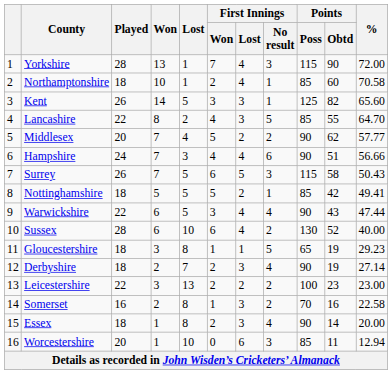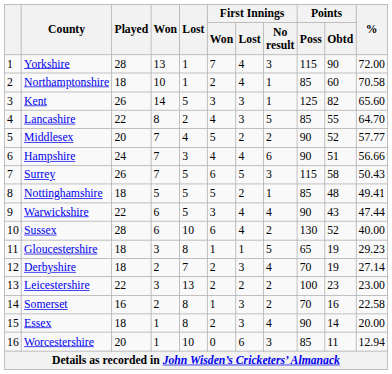 <table class="wikitable sortable">
 <tr>
 <th rowspan="2"></th>
 <th rowspan="2">County</th>
 <th rowspan="2">Played</th>
 <th rowspan="2">Won</th>
 <th rowspan="2">Lost</th>
 <th colspan="3">First Innings</th>
 <th colspan="2">Points</th>
 <th rowspan="2">%</th>
 </tr>
 <tr>
 <th>Won</th>
 <th>Lost</th>
 <th>No<br>result</th>
 <th>Poss</th>
 <th>Obtd</th>
 </tr>
 <tr>
 <td>1</td>
 <td><a href='#'>Yorkshire</a></td>
 <td>28</td>
 <td>13</td>
 <td>1</td>
 <td>7</td>
 <td>4</td>
 <td>3</td>
 <td>115</td>
 <td>90</td>
 <td>72.00</td>
 </tr>
 <tr>
 <td>2</td>
 <td><a href='#'>Northamptonshire</a></td>
 <td>18</td>
 <td>10</td>
 <td>1</td>
 <td>2</td>
 <td>4</td>
 <td>1</td>
 <td>85</td>
 <td>60</td>
 <td>70.58</td>
 </tr>
 <tr>
 <td>3</td>
 <td><a href='#'>Kent</a></td>
 <td>26</td>
 <td>14</td>
 <td>5</td>
 <td>3</td>
 <td>3</td>
 <td>1</td>
 <td>125</td>
 <td>82</td>
 <td>65.60</td>
 </tr>
 <tr>
 <td>4</td>
 <td><a href='#'>Lancashire</a></td>
 <td>22</td>
 <td>8</td>
 <td>2</td>
 <td>4</td>
 <td>3</td>
 <td>5</td>
 <td>85</td>
 <td>55</td>
 <td>64.70</td>
 </tr>
 <tr>
 <td>5</td>
 <td><a href='#'>Middlesex</a></td>
 <td>20</td>
 <td>7</td>
 <td>4</td>
 <td>5</td>
 <td>2</td>
 <td>2</td>
 <td>90</td>
-<td>62</td>
+<td>52</td>
 <td>57.77</td>
 </tr>
 <tr>
 <td>6</td>
 <td><a href='#'>Hampshire</a></td>
 <td>24</td>
 <td>7</td>
 <td>3</td>
 <td>4</td>
 <td>4</td>
 <td>6</td>
 <td>90</td>
 <td>51</td>
 <td>56.66</td>
 </tr>
 <tr>
 <td>7</td>
 <td><a href='#'>Surrey</a></td>
 <td>26</td>
 <td>7</td>
 <td>5</td>
 <td>6</td>
 <td>5</td>
 <td>3</td>
 <td>115</td>
 <td>58</td>
 <td>50.43</td>
 </tr>
 <tr>
 <td>8</td>
 <td><a href='#'>Nottinghamshire</a></td>
 <td>18</td>
 <td>5</td>
 <td>5</td>
 <td>5</td>
 <td>2</td>
 <td>1</td>
 <td>85</td>
-<td>42</td>
+<td>48</td>
 <td>49.41</td>
 </tr>
 <tr>
 <td>9</td>
 <td><a href='#'>Warwickshire</a></td>
 <td>22</td>
 <td>6</td>
 <td>5</td>
 <td>3</td>
 <td>4</td>
 <td>4</td>
 <td>90</td>
 <td>43</td>
 <td>47.44</td>
 </tr>
 <tr>
 <td>10</td>
 <td><a href='#'>Sussex</a></td>
 <td>28</td>
 <td>6</td>
 <td>10</td>
 <td>6</td>
 <td>4</td>
 <td>2</td>
 <td>130</td>
 <td>52</td>
 <td>40.00</td>
 </tr>
 <tr>
 <td>11</td>
 <td><a href='#'>Gloucestershire</a></td>
 <td>18</td>
 <td>3</td>
 <td>8</td>
 <td>1</td>
 <td>1</td>
 <td>5</td>
 <td>65</td>
 <td>19</td>
 <td>29.23</td>
 </tr>
 <tr>
 <td>12</td>
 <td><a href='#'>Derbyshire</a></td>
 <td>18</td>
 <td>2</td>
 <td>7</td>
 <td>2</td>
 <td>3</td>
 <td>4</td>
-<td>90</td>
+<td>70</td>
 <td>19</td>
 <td>27.14</td>
 </tr>
 <tr>
 <td>13</td>
 <td><a href='#'>Leicestershire</a></td>
 <td>22</td>
 <td>3</td>
 <td>13</td>
 <td>2</td>
 <td>2</td>
 <td>2</td>
 <td>100</td>
 <td>23</td>
 <td>23.00</td>
 </tr>
 <tr>
 <td>14</td>
 <td><a href='#'>Somerset</a></td>
 <td>16</td>
 <td>2</td>
 <td>8</td>
 <td>1</td>
 <td>3</td>
 <td>2</td>
 <td>70</td>
 <td>16</td>
 <td>22.58</td>
 </tr>
 <tr>
 <td>15</td>
 <td><a href='#'>Essex</a></td>
 <td>18</td>
 <td>1</td>
 <td>8</td>
 <td>2</td>
 <td>3</td>
 <td>4</td>
 <td>90</td>
 <td>14</td>
 <td>20.00</td>
 </tr>
 <tr>
 <td>16</td>
 <td><a href='#'>Worcestershire</a></td>
 <td>20</td>
 <td>1</td>
 <td>10</td>
 <td>0</td>
 <td>6</td>
 <td>3</td>
 <td>85</td>
 <td>11</td>
 <td>12.94</td>
 </tr>
 <tr>
 <th colspan="11">Details as recorded in <em><a href='#'>John Wisden’s Cricketers’ Almanack</a></em></th>
 </tr>
 </table>
